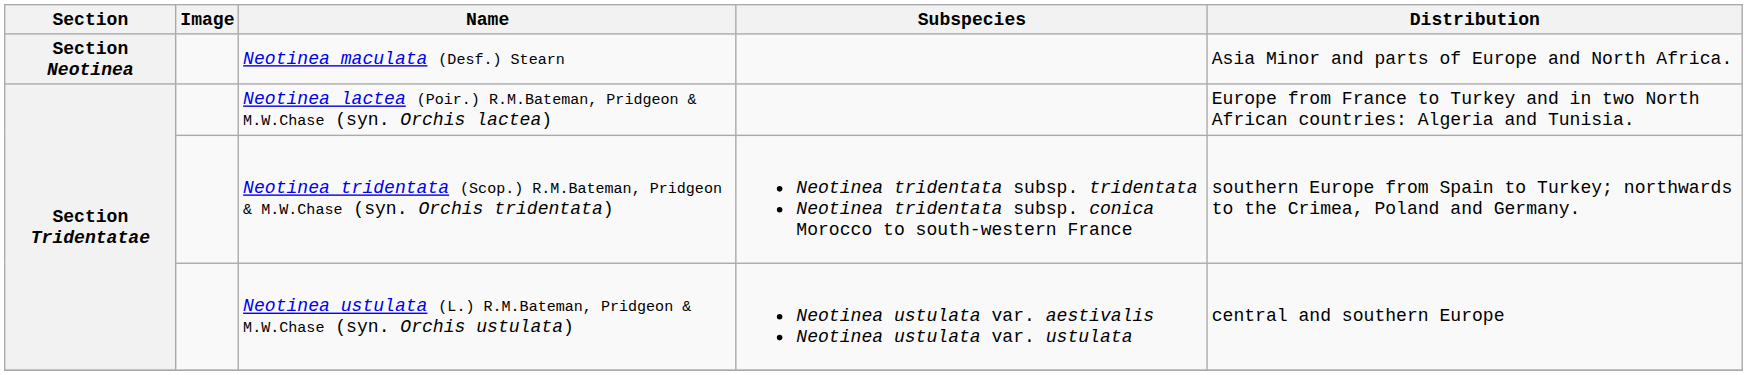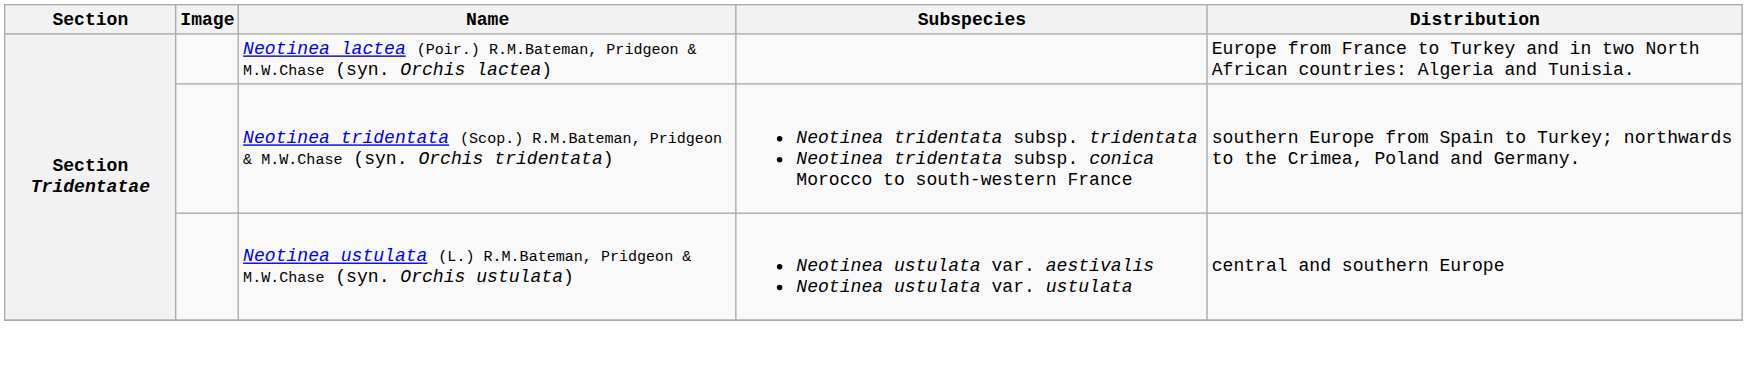 <table class="wikitable">
 <tr>
 <th>Section</th>
 <th>Image</th>
 <th>Name</th>
 <th>Subspecies</th>
 <th>Distribution</th>
-</tr>
-<tr>
-<th rowspan="1" style="text-align:center;">Section <em>Neotinea</em></th>
-<td></td>
-<td><em><a href='#'>Neotinea maculata</a></em> <small>(Desf.) Stearn</small></td>
-<td></td>
-<td>Asia Minor and parts of Europe and North Africa.</td>
 </tr>
 <tr>
 <th rowspan="3" style="text-align:center;">Section <em>Tridentatae</em> </th>
 <td></td>
 <td><em><a href='#'>Neotinea lactea</a></em> <small>(Poir.) R.M.Bateman, Pridgeon & M.W.Chase</small> (syn. <em>Orchis lactea</em>)</td>
 <td></td>
 <td>Europe from France to Turkey and in two North African countries: Algeria and Tunisia.</td>
 </tr>
 <tr>
 <td></td>
 <td><em><a href='#'>Neotinea tridentata</a></em> <small>(Scop.) R.M.Bateman, Pridgeon & M.W.Chase</small> (syn. <em>Orchis tridentata</em>)</td>
 <td><br><ul><li><em>Neotinea tridentata</em> subsp. <em>tridentata</em> </li><li><em>Neotinea tridentata</em> subsp. <em>conica</em>  Morocco to south-western France</li></ul></td>
 <td>southern Europe from Spain to Turkey; northwards to the Crimea, Poland and Germany.</td>
 </tr>
 <tr>
 <td></td>
 <td><em><a href='#'>Neotinea ustulata</a></em> <small>(L.) R.M.Bateman, Pridgeon & M.W.Chase</small> (syn. <em>Orchis ustulata</em>)</td>
 <td><br><ul><li><em>Neotinea ustulata</em> var. <em>aestivalis</em> </li><li><em>Neotinea ustulata</em>  var. <em>ustulata</em> </li></ul></td>
 <td>central and southern Europe</td>
 </tr>
 <tr>
 </tr>
 </table>
